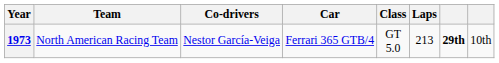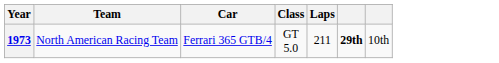 <table class="wikitable" style="text-align:center; font-size:90%">
 <tr>
 <th>Year</th>
 <th>Team</th>
-<th>Co-drivers</th>
 <th>Car</th>
 <th>Class</th>
 <th>Laps</th>
 <th></th>
 <th></th>
 </tr>
 <tr>
 <th><a href='#'>1973</a></th>
 <td align="left"> <a href='#'>North American Racing Team</a></td>
-<td align="left"> <a href='#'>Nestor García-Veiga</a></td>
 <td align="left"><a href='#'>Ferrari 365 GTB/4</a></td>
 <td>GT<br>5.0</td>
-<td>213</td>
+<td>211</td>
 <td><strong>29th</strong></td>
 <td>10th</td>
 </tr>
 </table>
